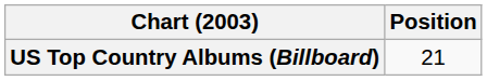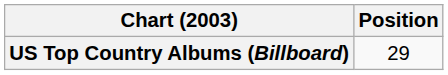 <table class="wikitable plainrowheaders" style="text-align:center">
 <tr>
 <th scope="col">Chart (2003)</th>
 <th scope="col">Position</th>
 </tr>
 <tr>
 <th scope="row">US Top Country Albums (<em>Billboard</em>)</th>
-<td>21</td>
+<td>29</td>
 </tr>
 </table>
